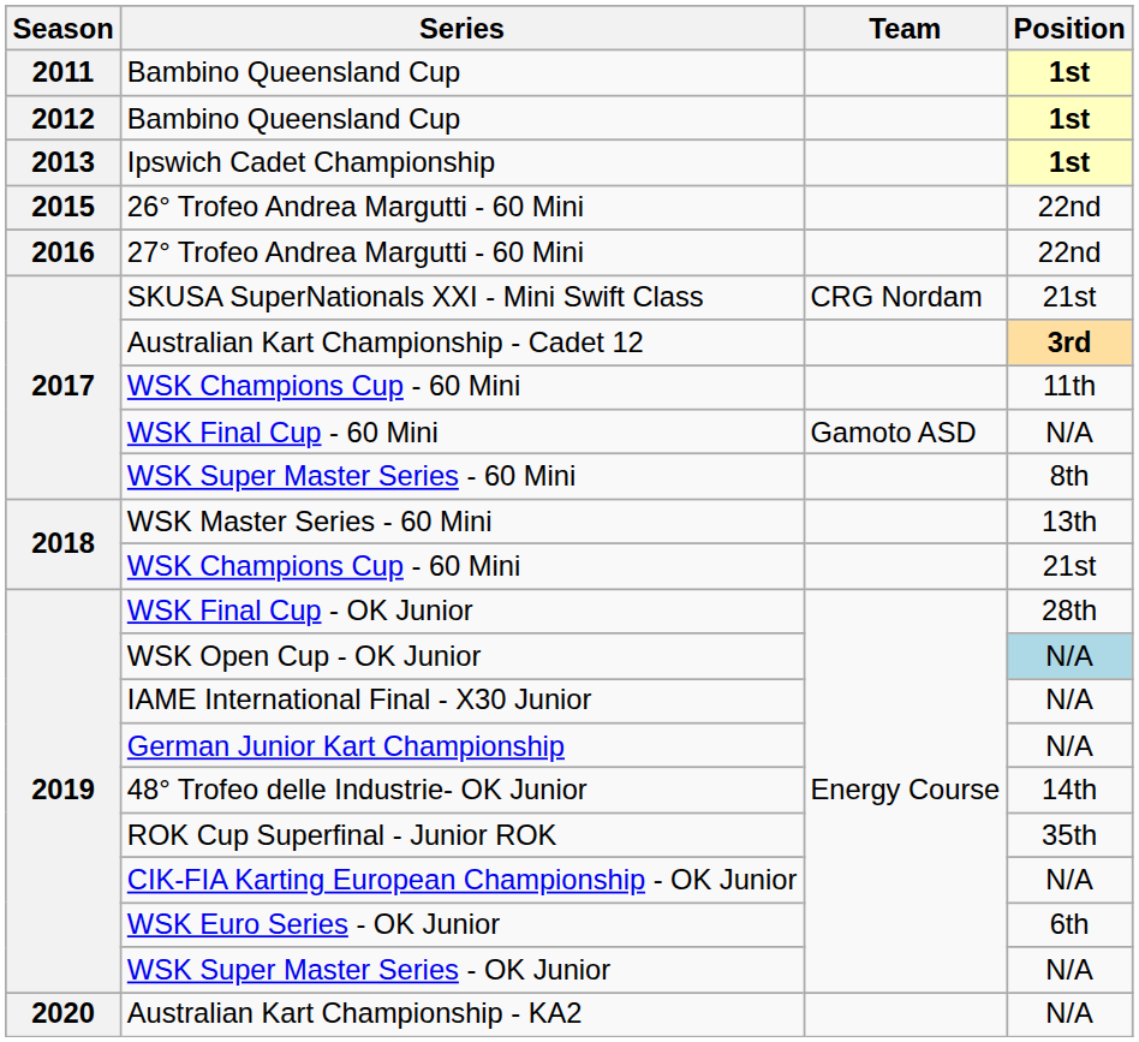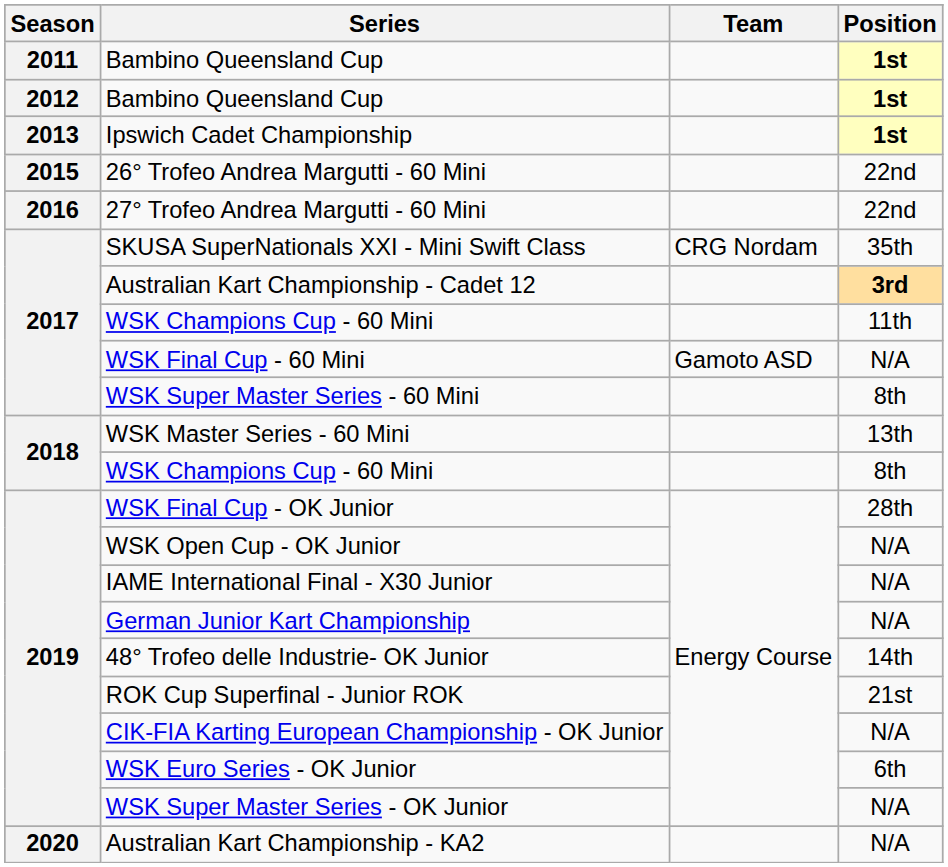 <table class="wikitable" style="font-size: 85%; text-align:center">
 <tr>
 <th>Season</th>
 <th>Series</th>
 <th>Team</th>
 <th>Position</th>
 </tr>
 <tr>
 <th>2011</th>
 <td align="left">Bambino Queensland Cup</td>
 <td align="left"></td>
 <td style="background:#FFFFBF;"><strong>1st</strong></td>
 </tr>
 <tr>
 <th>2012</th>
 <td align="left">Bambino Queensland Cup</td>
 <td align="left"></td>
 <td style="background:#FFFFBF;"><strong>1st</strong></td>
 </tr>
 <tr>
 <th>2013</th>
 <td align="left">Ipswich Cadet Championship</td>
 <td align="left"></td>
 <td style="background:#FFFFBF;"><strong>1st</strong></td>
 </tr>
 <tr>
 <th>2015</th>
 <td align="left">26° Trofeo Andrea Margutti - 60 Mini</td>
 <td align="left"></td>
 <td>22nd</td>
 </tr>
 <tr>
 <th>2016</th>
 <td align="left">27° Trofeo Andrea Margutti - 60 Mini</td>
 <td align="left"></td>
 <td>22nd</td>
 </tr>
 <tr>
 <th rowspan="5">2017</th>
 <td align="left">SKUSA SuperNationals XXI - Mini Swift Class</td>
 <td align="left">CRG Nordam</td>
-<td>21st</td>
+<td>35th</td>
 </tr>
 <tr>
 <td align="left">Australian Kart Championship - Cadet 12</td>
 <td align="left"></td>
 <td style="background:#FFDF9F;"><strong>3rd</strong></td>
 </tr>
 <tr>
 <td align="left"><a href='#'>WSK Champions Cup</a> - 60 Mini</td>
 <td align="left"></td>
 <td>11th</td>
 </tr>
 <tr>
 <td align="left"><a href='#'>WSK Final Cup</a> - 60 Mini</td>
 <td align="left">Gamoto ASD</td>
 <td>N/A</td>
 </tr>
 <tr>
 <td align="left"><a href='#'>WSK Super Master Series</a> - 60 Mini</td>
 <td align="left"></td>
 <td>8th</td>
 </tr>
 <tr>
 <th rowspan="2">2018</th>
 <td align="left">WSK Master Series - 60 Mini</td>
 <td align="left"></td>
 <td>13th</td>
 </tr>
 <tr>
 <td align="left"><a href='#'>WSK Champions Cup</a> - 60 Mini</td>
 <td align="left"></td>
-<td>21st</td>
+<td>8th</td>
 </tr>
 <tr>
 <th rowspan="9">2019</th>
 <td align="left"><a href='#'>WSK Final Cup</a> - OK Junior</td>
 <td rowspan="9" align="left">Energy Course</td>
 <td>28th</td>
 </tr>
 <tr>
 <td align="left">WSK Open Cup - OK Junior</td>
-<td style="background: lightblue;">N/A</td>
+<td>N/A</td>
 </tr>
 <tr>
 <td align="left">IAME International Final - X30 Junior</td>
 <td>N/A</td>
 </tr>
 <tr>
 <td align="left"><a href='#'>German Junior Kart Championship</a></td>
 <td>N/A</td>
 </tr>
 <tr>
 <td align="left">48° Trofeo delle Industrie- OK Junior</td>
 <td>14th</td>
 </tr>
 <tr>
 <td align="left">ROK Cup Superfinal - Junior ROK</td>
-<td>35th</td>
+<td>21st</td>
 </tr>
 <tr>
 <td align="left"><a href='#'>CIK-FIA Karting European Championship</a> - OK Junior</td>
 <td>N/A</td>
 </tr>
 <tr>
 <td align="left"><a href='#'>WSK Euro Series</a> - OK Junior</td>
 <td>6th</td>
 </tr>
 <tr>
 <td align="left"><a href='#'>WSK Super Master Series</a> - OK Junior</td>
 <td>N/A</td>
 </tr>
 <tr>
 <th>2020</th>
 <td align="left">Australian Kart Championship - KA2</td>
 <td align="left"></td>
 <td>N/A</td>
 </tr>
 </table>
